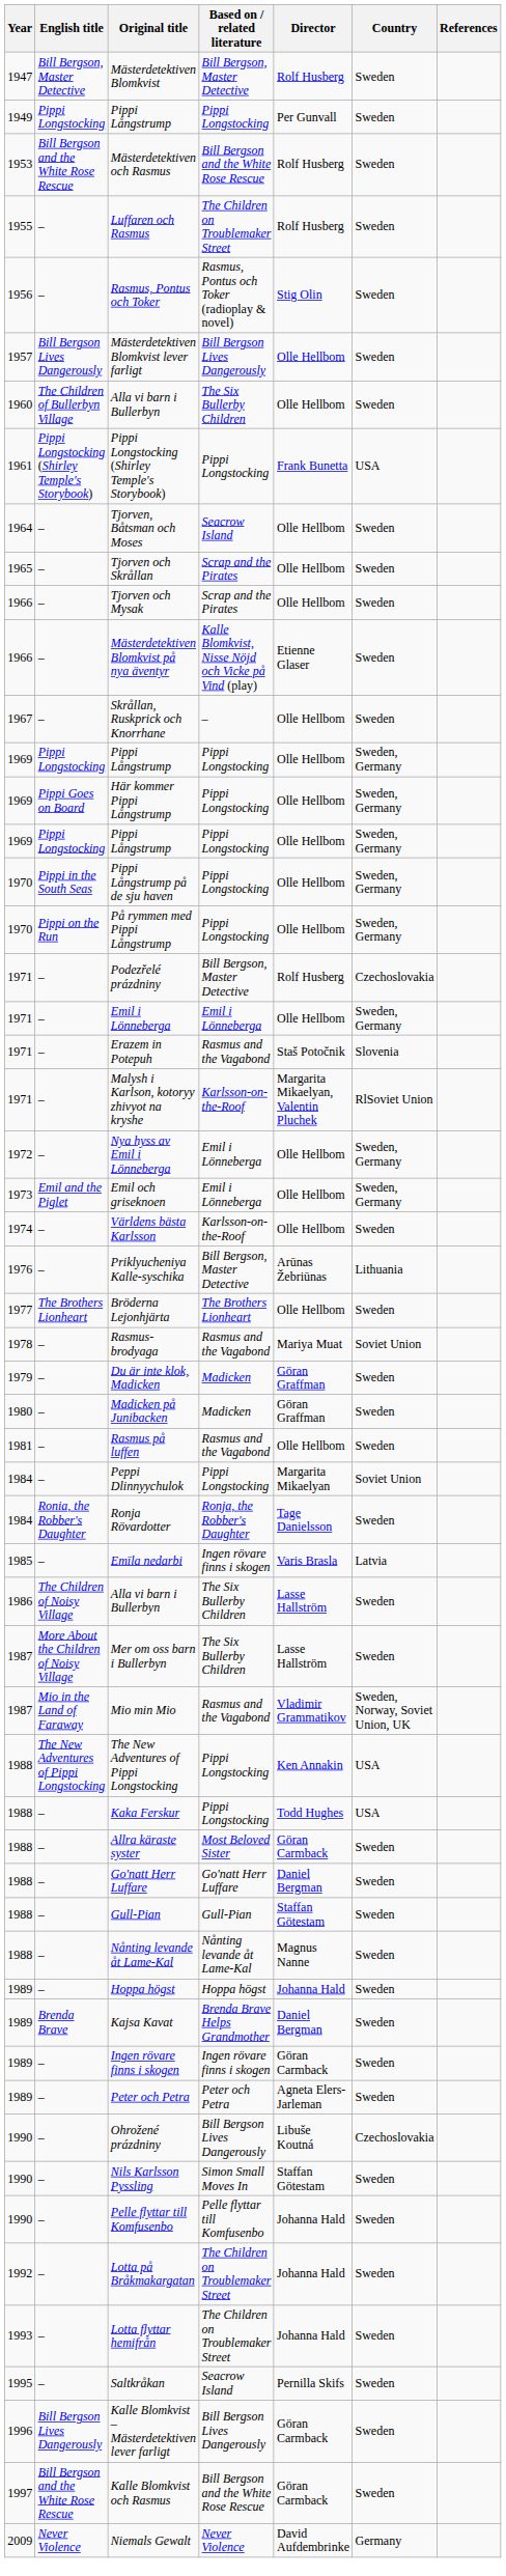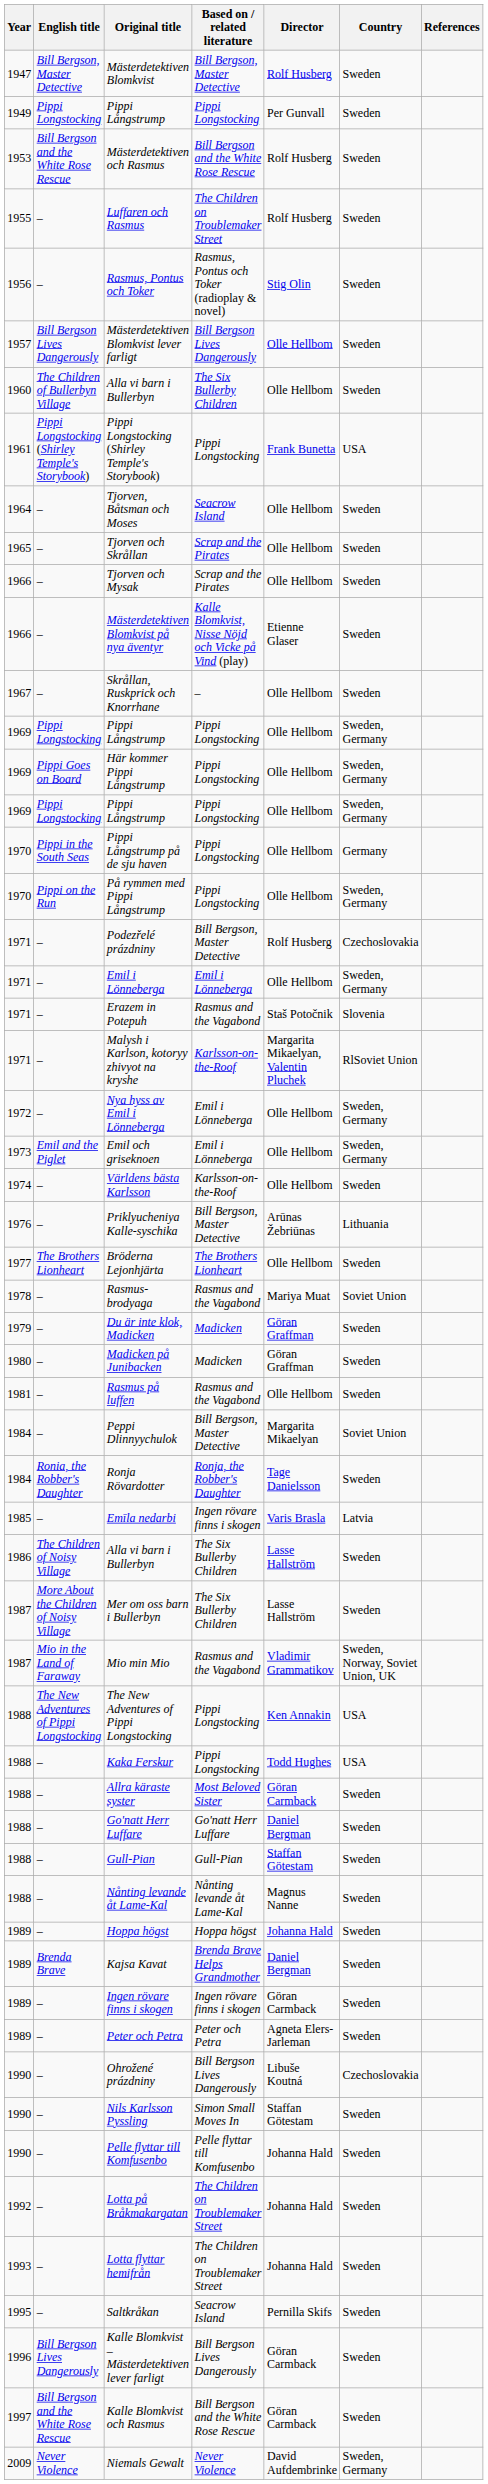 <table class="wikitable sortable">
 <tr class="hintergrundfarbe5">
 <th>Year</th>
 <th>English title</th>
 <th>Original title</th>
 <th>Based on / related literature</th>
 <th>Director</th>
 <th>Country</th>
 <th>References</th>
 </tr>
 <tr>
 <td>1947</td>
 <td><em><a href='#'>Bill Bergson, Master Detective</a></em></td>
 <td><em>Mästerdetektiven Blomkvist</em></td>
 <td><em><a href='#'>Bill Bergson, Master Detective</a></em></td>
 <td><a href='#'>Rolf Husberg</a></td>
 <td>Sweden</td>
 <td></td>
 </tr>
 <tr>
 <td>1949</td>
 <td><em><a href='#'>Pippi Longstocking</a></em></td>
 <td><em>Pippi Långstrump</em></td>
 <td><em><a href='#'>Pippi Longstocking</a></em></td>
 <td>Per Gunvall</td>
 <td>Sweden</td>
 <td></td>
 </tr>
 <tr>
 <td>1953</td>
 <td><em><a href='#'>Bill Bergson and the White Rose Rescue</a></em></td>
 <td><em>Mästerdetektiven och Rasmus</em></td>
 <td><em><a href='#'>Bill Bergson and the White Rose Rescue</a></em></td>
 <td>Rolf Husberg</td>
 <td>Sweden</td>
 <td></td>
 </tr>
 <tr>
 <td>1955</td>
 <td>–</td>
 <td><em><a href='#'>Luffaren och Rasmus</a></em></td>
 <td><em><a href='#'>The Children on Troublemaker Street</a></em></td>
 <td>Rolf Husberg</td>
 <td>Sweden</td>
 <td></td>
 </tr>
 <tr>
 <td>1956</td>
 <td>–</td>
 <td><em><a href='#'>Rasmus, Pontus och Toker</a></em></td>
 <td><em>Rasmus, Pontus och Toker</em> (radioplay & novel)</td>
 <td><a href='#'>Stig Olin</a></td>
 <td>Sweden</td>
 <td></td>
 </tr>
 <tr>
 <td>1957</td>
 <td><em><a href='#'>Bill Bergson Lives Dangerously</a></em></td>
 <td><em>Mästerdetektiven Blomkvist lever farligt</em></td>
 <td><em><a href='#'>Bill Bergson Lives Dangerously</a></em></td>
 <td><a href='#'>Olle Hellbom</a></td>
 <td>Sweden</td>
 <td></td>
 </tr>
 <tr>
 <td>1960</td>
 <td><em><a href='#'>The Children of Bullerbyn Village</a></em></td>
 <td><em>Alla vi barn i Bullerbyn</em></td>
 <td><em><a href='#'>The Six Bullerby Children</a></em></td>
 <td>Olle Hellbom</td>
 <td>Sweden</td>
 <td></td>
 </tr>
 <tr>
 <td>1961</td>
 <td><em><a href='#'>Pippi Longstocking</a></em> (<em><a href='#'>Shirley Temple's Storybook</a></em>)</td>
 <td><em>Pippi Longstocking</em> (<em>Shirley Temple's Storybook</em>)</td>
 <td><em>Pippi Longstocking</em></td>
 <td><a href='#'>Frank Bunetta</a></td>
 <td>USA</td>
 <td></td>
 </tr>
 <tr>
 <td>1964</td>
 <td>–</td>
 <td><em>Tjorven, Båtsman och Moses</em></td>
 <td><em><a href='#'>Seacrow Island</a></em></td>
 <td>Olle Hellbom</td>
 <td>Sweden</td>
 <td></td>
 </tr>
 <tr>
 <td>1965</td>
 <td>–</td>
 <td><em>Tjorven och Skrållan</em></td>
 <td><em><a href='#'>Scrap and the Pirates</a></em></td>
 <td>Olle Hellbom</td>
 <td>Sweden</td>
 <td></td>
 </tr>
 <tr>
 <td>1966</td>
 <td>–</td>
 <td><em>Tjorven och Mysak</em></td>
 <td><em>Scrap and the Pirates</em></td>
 <td>Olle Hellbom</td>
 <td>Sweden</td>
 <td></td>
 </tr>
 <tr>
 <td>1966</td>
 <td>–</td>
 <td><em><a href='#'>Mästerdetektiven Blomkvist på nya äventyr</a></em></td>
 <td><em><a href='#'>Kalle Blomkvist, Nisse Nöjd och Vicke på Vind</a></em> (play)</td>
 <td>Etienne Glaser</td>
 <td>Sweden</td>
 <td></td>
 </tr>
 <tr>
 <td>1967</td>
 <td>–</td>
 <td><em>Skrållan, Ruskprick och Knorrhane</em></td>
 <td>–</td>
 <td>Olle Hellbom</td>
 <td>Sweden</td>
 <td></td>
 </tr>
 <tr>
 <td>1969</td>
 <td><em><a href='#'>Pippi Longstocking</a></em></td>
 <td><em>Pippi Långstrump</em></td>
 <td><em>Pippi Longstocking</em></td>
 <td>Olle Hellbom</td>
 <td>Sweden, Germany</td>
 <td></td>
 </tr>
 <tr>
 <td>1969</td>
 <td><em><a href='#'>Pippi Goes on Board</a></em></td>
 <td><em>Här kommer Pippi Långstrump</em></td>
 <td><em>Pippi Longstocking</em></td>
 <td>Olle Hellbom</td>
 <td>Sweden, Germany</td>
 <td></td>
 </tr>
 <tr>
 <td>1969</td>
 <td><em><a href='#'>Pippi Longstocking</a></em></td>
 <td><em>Pippi Långstrump</em></td>
 <td><em>Pippi Longstocking</em></td>
 <td>Olle Hellbom</td>
 <td>Sweden, Germany</td>
 <td></td>
 </tr>
 <tr>
 <td>1970</td>
 <td><em><a href='#'>Pippi in the South Seas</a></em></td>
 <td><em>Pippi Långstrump på de sju haven</em></td>
 <td><em>Pippi Longstocking</em></td>
 <td>Olle Hellbom</td>
-<td>Sweden, Germany</td>
+<td>Germany</td>
 <td></td>
 </tr>
 <tr>
 <td>1970</td>
 <td><em><a href='#'>Pippi on the Run</a></em></td>
 <td><em>På rymmen med Pippi Långstrump</em></td>
 <td><em>Pippi Longstocking</em></td>
 <td>Olle Hellbom</td>
 <td>Sweden, Germany</td>
 <td></td>
 </tr>
 <tr>
 <td>1971</td>
 <td>–</td>
 <td><em>Podezřelé prázdniny</em></td>
 <td><em>Bill Bergson, Master Detective</em></td>
 <td>Rolf Husberg</td>
 <td>Czechoslovakia</td>
 <td></td>
 </tr>
 <tr>
 <td>1971</td>
 <td>–</td>
 <td><em><a href='#'>Emil i Lönneberga</a></em></td>
 <td><em><a href='#'>Emil i Lönneberga</a></em></td>
 <td>Olle Hellbom</td>
 <td>Sweden, Germany</td>
 <td></td>
 </tr>
 <tr>
 <td>1971</td>
 <td>–</td>
 <td><em>Erazem in Potepuh</em></td>
 <td><em>Rasmus and the Vagabond</em></td>
 <td>Staš Potočnik</td>
 <td>Slovenia</td>
 <td></td>
 </tr>
 <tr>
 <td>1971</td>
 <td>–</td>
 <td><em>Malysh i Karlson, kotoryy zhivyot na kryshe</em></td>
 <td><em><a href='#'>Karlsson-on-the-Roof</a></em></td>
 <td>Margarita Mikaelyan, <a href='#'>Valentin Pluchek</a></td>
 <td>RlSoviet Union</td>
 <td></td>
 </tr>
 <tr>
 <td>1972</td>
 <td>–</td>
 <td><em><a href='#'>Nya hyss av Emil i Lönneberga</a></em></td>
 <td><em>Emil i Lönneberga</em></td>
 <td>Olle Hellbom</td>
 <td>Sweden, Germany</td>
 <td></td>
 </tr>
 <tr>
 <td>1973</td>
 <td><em><a href='#'>Emil and the Piglet</a></em></td>
 <td><em>Emil och griseknoen</em></td>
 <td><em>Emil i Lönneberga</em></td>
 <td>Olle Hellbom</td>
 <td>Sweden, Germany</td>
 <td></td>
 </tr>
 <tr>
 <td>1974</td>
 <td>–</td>
 <td><em><a href='#'>Världens bästa Karlsson</a></em></td>
 <td><em>Karlsson-on-the-Roof</em></td>
 <td>Olle Hellbom</td>
 <td>Sweden</td>
 <td></td>
 </tr>
 <tr>
 <td>1976</td>
 <td>–</td>
 <td><em>Priklyucheniya Kalle-syschika</em></td>
 <td><em>Bill Bergson, Master Detective</em></td>
 <td>Arūnas Žebriūnas</td>
 <td>Lithuania</td>
 <td></td>
 </tr>
 <tr>
 <td>1977</td>
 <td><em><a href='#'>The Brothers Lionheart</a></em></td>
 <td><em>Bröderna Lejonhjärta</em></td>
 <td><em><a href='#'>The Brothers Lionheart</a></em></td>
 <td>Olle Hellbom</td>
 <td>Sweden</td>
 <td></td>
 </tr>
 <tr>
 <td>1978</td>
 <td>–</td>
 <td><em>Rasmus-brodyaga</em></td>
 <td><em>Rasmus and the Vagabond</em></td>
 <td>Mariya Muat</td>
 <td>Soviet Union</td>
 <td></td>
 </tr>
 <tr>
 <td>1979</td>
 <td>–</td>
 <td><em><a href='#'>Du är inte klok, Madicken</a></em></td>
 <td><em><a href='#'>Madicken</a></em></td>
 <td><a href='#'>Göran Graffman</a></td>
 <td>Sweden</td>
 <td></td>
 </tr>
 <tr>
 <td>1980</td>
 <td>–</td>
 <td><em><a href='#'>Madicken på Junibacken</a></em></td>
 <td><em>Madicken</em></td>
 <td>Göran Graffman</td>
 <td>Sweden</td>
 <td></td>
 </tr>
 <tr>
 <td>1981</td>
 <td>–</td>
 <td><em><a href='#'>Rasmus på luffen</a></em></td>
 <td><em>Rasmus and the Vagabond</em></td>
 <td>Olle Hellbom</td>
 <td>Sweden</td>
 <td></td>
 </tr>
 <tr>
 <td>1984</td>
 <td>–</td>
 <td><em>Peppi Dlinnyychulok</em></td>
-<td><em>Pippi Longstocking</em></td>
+<td><em>Bill Bergson, Master Detective</em></td>
 <td>Margarita Mikaelyan</td>
 <td>Soviet Union</td>
 <td></td>
 </tr>
 <tr>
 <td>1984</td>
 <td><em><a href='#'>Ronia, the Robber's Daughter</a></em></td>
 <td><em>Ronja Rövardotter</em></td>
 <td><em><a href='#'>Ronja, the Robber's Daughter</a></em></td>
 <td><a href='#'>Tage Danielsson</a></td>
 <td>Sweden</td>
 <td></td>
 </tr>
 <tr>
 <td>1985</td>
 <td>–</td>
 <td><em><a href='#'>Emīla nedarbi</a></em></td>
 <td><em>Ingen rövare finns i skogen</em></td>
 <td><a href='#'>Varis Brasla</a></td>
 <td>Latvia</td>
 <td></td>
 </tr>
 <tr>
 <td>1986</td>
 <td><em><a href='#'>The Children of Noisy Village</a></em></td>
 <td><em>Alla vi barn i Bullerbyn</em></td>
 <td><em>The Six Bullerby Children</em></td>
 <td><a href='#'>Lasse Hallström</a></td>
 <td>Sweden</td>
 <td></td>
 </tr>
 <tr>
 <td>1987</td>
 <td><em><a href='#'>More About the Children of Noisy Village</a></em></td>
 <td><em>Mer om oss barn i Bullerbyn</em></td>
 <td><em>The Six Bullerby Children</em></td>
 <td>Lasse Hallström</td>
 <td>Sweden</td>
 <td></td>
 </tr>
 <tr>
 <td>1987</td>
 <td><em><a href='#'>Mio in the Land of Faraway</a></em></td>
 <td><em>Mio min Mio</em></td>
 <td><em>Rasmus and the Vagabond</em></td>
 <td><a href='#'>Vladimir Grammatikov</a></td>
 <td>Sweden, Norway, Soviet Union, UK</td>
 <td></td>
 </tr>
 <tr>
 <td>1988</td>
 <td><em><a href='#'>The New Adventures of Pippi Longstocking</a></em></td>
 <td><em>The New Adventures of Pippi Longstocking</em></td>
 <td><em>Pippi Longstocking</em></td>
 <td><a href='#'>Ken Annakin</a></td>
 <td>USA</td>
 <td></td>
 </tr>
 <tr>
 <td>1988</td>
 <td>–</td>
 <td><em><a href='#'>Kaka Ferskur</a></em></td>
 <td><em>Pippi Longstocking</em></td>
 <td><a href='#'>Todd Hughes</a></td>
 <td>USA</td>
 <td></td>
 </tr>
 <tr>
 <td>1988</td>
 <td>–</td>
 <td><em><a href='#'>Allra käraste syster</a></em></td>
 <td><em><a href='#'>Most Beloved Sister</a></em></td>
 <td><a href='#'>Göran Carmback</a></td>
 <td>Sweden</td>
 <td></td>
 </tr>
 <tr>
 <td>1988</td>
 <td>–</td>
 <td><em><a href='#'>Go'natt Herr Luffare</a></em></td>
 <td><em>Go'natt Herr Luffare</em></td>
 <td><a href='#'>Daniel Bergman</a></td>
 <td>Sweden</td>
 <td></td>
 </tr>
 <tr>
 <td>1988</td>
 <td>–</td>
 <td><em><a href='#'>Gull-Pian</a></em></td>
 <td><em>Gull-Pian</em></td>
 <td><a href='#'>Staffan Götestam</a></td>
 <td>Sweden</td>
 <td></td>
 </tr>
 <tr>
 <td>1988</td>
 <td>–</td>
 <td><em><a href='#'>Nånting levande åt Lame-Kal</a></em></td>
 <td><em>Nånting levande åt Lame-Kal</em></td>
 <td>Magnus Nanne</td>
 <td>Sweden</td>
 <td></td>
 </tr>
 <tr>
 <td>1989</td>
 <td>–</td>
 <td><em><a href='#'>Hoppa högst</a></em></td>
 <td><em>Hoppa högst</em></td>
 <td><a href='#'>Johanna Hald</a></td>
 <td>Sweden</td>
 <td></td>
 </tr>
 <tr>
 <td>1989</td>
 <td><em><a href='#'>Brenda Brave</a></em></td>
 <td><em>Kajsa Kavat</em></td>
 <td><em><a href='#'>Brenda Brave Helps Grandmother</a></em></td>
 <td><a href='#'>Daniel Bergman</a></td>
 <td>Sweden</td>
 <td></td>
 </tr>
 <tr>
 <td>1989</td>
 <td>–</td>
 <td><em><a href='#'>Ingen rövare finns i skogen</a></em></td>
 <td><em>Ingen rövare finns i skogen</em></td>
 <td>Göran Carmback</td>
 <td>Sweden</td>
 <td></td>
 </tr>
 <tr>
 <td>1989</td>
 <td>–</td>
 <td><em><a href='#'>Peter och Petra</a></em></td>
 <td><em>Peter och Petra</em></td>
 <td>Agneta Elers-Jarleman</td>
 <td>Sweden</td>
 <td></td>
 </tr>
 <tr>
 <td>1990</td>
 <td>–</td>
 <td><em>Ohrožené prázdniny</em></td>
 <td><em>Bill Bergson Lives Dangerously</em></td>
 <td>Libuše Koutná</td>
 <td>Czechoslovakia</td>
 <td></td>
 </tr>
 <tr>
 <td>1990</td>
 <td>–</td>
 <td><em><a href='#'>Nils Karlsson Pyssling</a></em></td>
 <td><em>Simon Small Moves In</em></td>
 <td>Staffan Götestam</td>
 <td>Sweden</td>
 <td></td>
 </tr>
 <tr>
 <td>1990</td>
 <td>–</td>
 <td><em><a href='#'>Pelle flyttar till Komfusenbo</a></em></td>
 <td><em>Pelle flyttar till Komfusenbo</em></td>
 <td>Johanna Hald</td>
 <td>Sweden</td>
 <td></td>
 </tr>
 <tr>
 <td>1992</td>
 <td>–</td>
 <td><em><a href='#'>Lotta på Bråkmakargatan</a></em></td>
 <td><em><a href='#'>The Children on Troublemaker Street</a></em></td>
 <td>Johanna Hald</td>
 <td>Sweden</td>
 <td></td>
 </tr>
 <tr>
 <td>1993</td>
 <td>–</td>
 <td><em><a href='#'>Lotta flyttar hemifrån</a></em></td>
 <td><em>The Children on Troublemaker Street</em></td>
 <td>Johanna Hald</td>
 <td>Sweden</td>
 <td></td>
 </tr>
 <tr>
 <td>1995</td>
 <td>–</td>
 <td><em>Saltkråkan</em></td>
 <td><em>Seacrow Island</em></td>
 <td>Pernilla Skifs</td>
 <td>Sweden</td>
 <td></td>
 </tr>
 <tr>
 <td>1996</td>
 <td><em><a href='#'>Bill Bergson Lives Dangerously</a></em></td>
 <td><em>Kalle Blomkvist – Mästerdetektiven lever farligt</em></td>
 <td><em>Bill Bergson Lives Dangerously</em></td>
 <td>Göran Carmback</td>
 <td>Sweden</td>
 <td></td>
 </tr>
 <tr>
 <td>1997</td>
 <td><em><a href='#'>Bill Bergson and the White Rose Rescue</a></em></td>
 <td><em>Kalle Blomkvist och Rasmus</em></td>
 <td><em>Bill Bergson and the White Rose Rescue</em></td>
 <td>Göran Carmback</td>
 <td>Sweden</td>
 <td></td>
 </tr>
 <tr>
 <td>2009</td>
 <td><em><a href='#'>Never Violence</a></em></td>
 <td><em>Niemals Gewalt</em></td>
 <td><em><a href='#'>Never Violence</a></em></td>
 <td>David Aufdembrinke</td>
-<td>Germany</td>
+<td>Sweden, Germany</td>
 <td></td>
 </tr>
 </table>
